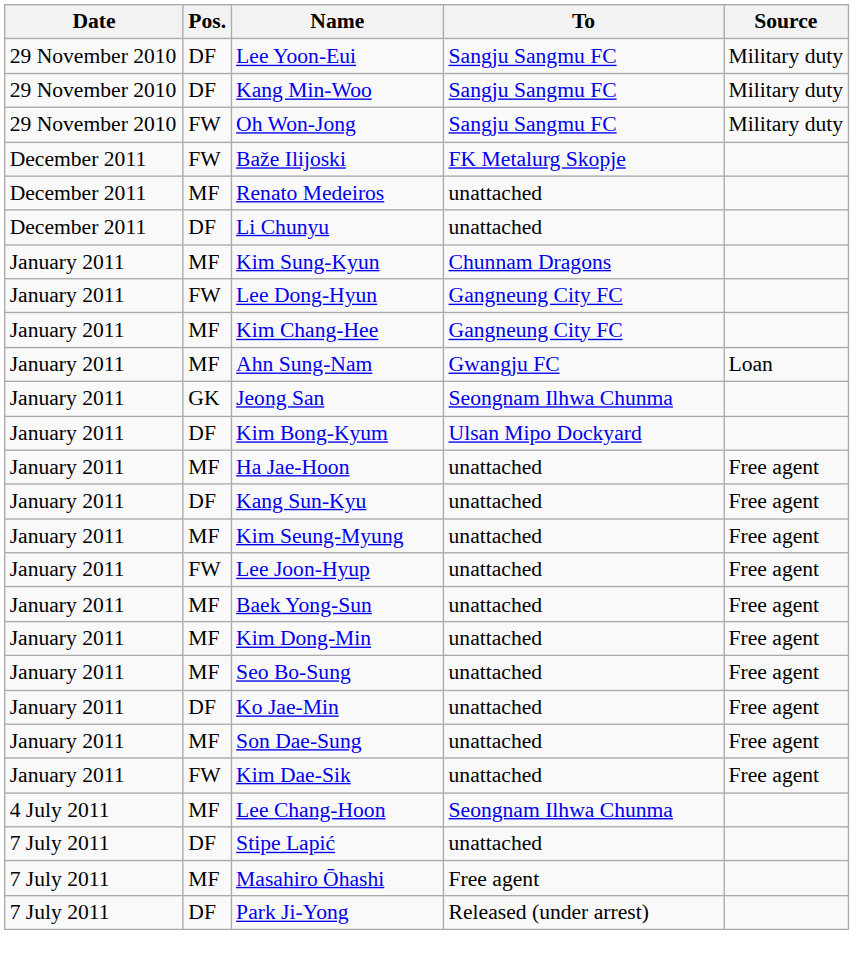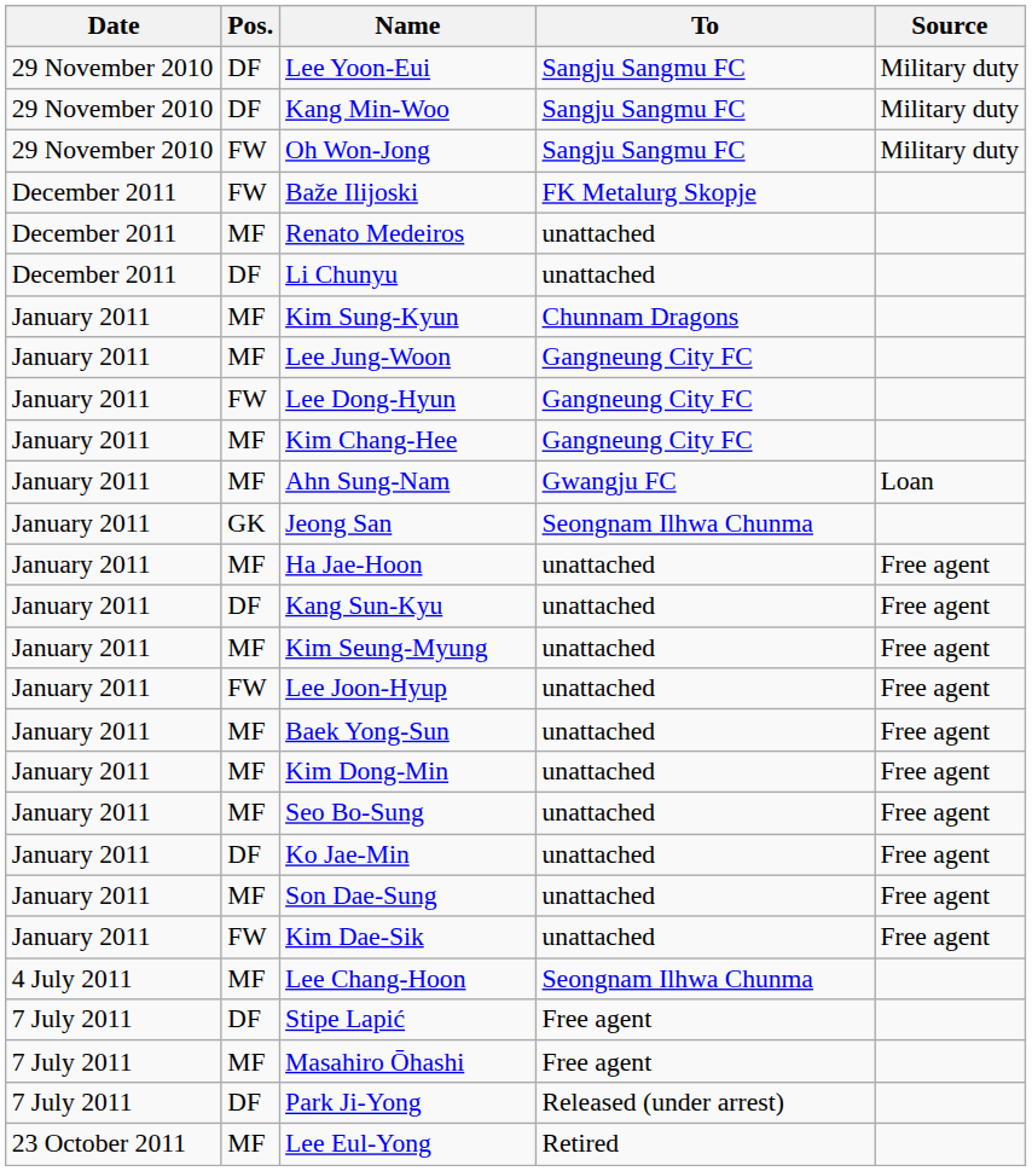 <table class="wikitable">
 <tr>
 <th width="125">Date</th>
 <th>Pos.</th>
 <th width="150">Name</th>
 <th width="200">To</th>
 <th>Source</th>
 </tr>
 <tr>
 <td>29 November 2010</td>
 <td>DF</td>
 <td> <a href='#'>Lee Yoon-Eui</a></td>
 <td> <a href='#'>Sangju Sangmu FC</a></td>
 <td>Military duty</td>
 </tr>
 <tr>
 <td>29 November 2010</td>
 <td>DF</td>
 <td> <a href='#'>Kang Min-Woo</a></td>
 <td> <a href='#'>Sangju Sangmu FC</a></td>
 <td>Military duty</td>
 </tr>
 <tr>
 <td>29 November 2010</td>
 <td>FW</td>
 <td> <a href='#'>Oh Won-Jong</a></td>
 <td> <a href='#'>Sangju Sangmu FC</a></td>
 <td>Military duty</td>
 </tr>
 <tr>
 <td>December 2011</td>
 <td>FW</td>
 <td> <a href='#'>Baže Ilijoski</a></td>
 <td> <a href='#'>FK Metalurg Skopje</a></td>
 <td></td>
 </tr>
 <tr>
 <td>December 2011</td>
 <td>MF</td>
 <td> <a href='#'>Renato Medeiros</a></td>
 <td>unattached</td>
 <td></td>
 </tr>
 <tr>
 <td>December 2011</td>
 <td>DF</td>
 <td> <a href='#'>Li Chunyu</a></td>
 <td>unattached</td>
 <td></td>
 </tr>
 <tr>
 <td>January 2011</td>
 <td>MF</td>
 <td> <a href='#'>Kim Sung-Kyun</a></td>
 <td> <a href='#'>Chunnam Dragons</a></td>
 <td></td>
 </tr>
 <tr>
 <td>January 2011</td>
+<td>MF</td>
+<td> <a href='#'>Lee Jung-Woon</a></td>
+<td> <a href='#'>Gangneung City FC</a></td>
+<td></td>
+</tr>
+<tr>
+<td>January 2011</td>
 <td>FW</td>
 <td> <a href='#'>Lee Dong-Hyun</a></td>
 <td> <a href='#'>Gangneung City FC</a></td>
 <td></td>
 </tr>
 <tr>
 <td>January 2011</td>
 <td>MF</td>
 <td> <a href='#'>Kim Chang-Hee</a></td>
 <td> <a href='#'>Gangneung City FC</a></td>
 <td></td>
 </tr>
 <tr>
 <td>January 2011</td>
 <td>MF</td>
 <td> <a href='#'>Ahn Sung-Nam</a></td>
 <td> <a href='#'>Gwangju FC</a></td>
 <td>Loan</td>
 </tr>
 <tr>
 <td>January 2011</td>
 <td>GK</td>
 <td> <a href='#'>Jeong San</a></td>
 <td> <a href='#'>Seongnam Ilhwa Chunma</a></td>
-<td></td>
-</tr>
-<tr>
-<td>January 2011</td>
-<td>DF</td>
-<td> <a href='#'>Kim Bong-Kyum</a></td>
-<td> <a href='#'>Ulsan Mipo Dockyard</a></td>
 <td></td>
 </tr>
 <tr>
 <td>January 2011</td>
 <td>MF</td>
 <td> <a href='#'>Ha Jae-Hoon</a></td>
 <td>unattached</td>
 <td>Free agent</td>
 </tr>
 <tr>
 <td>January 2011</td>
 <td>DF</td>
 <td> <a href='#'>Kang Sun-Kyu</a></td>
 <td>unattached</td>
 <td>Free agent</td>
 </tr>
 <tr>
 <td>January 2011</td>
 <td>MF</td>
 <td> <a href='#'>Kim Seung-Myung</a></td>
 <td>unattached</td>
 <td>Free agent</td>
 </tr>
 <tr>
 <td>January 2011</td>
 <td>FW</td>
 <td> <a href='#'>Lee Joon-Hyup</a></td>
 <td>unattached</td>
 <td>Free agent</td>
 </tr>
 <tr>
 <td>January 2011</td>
 <td>MF</td>
 <td> <a href='#'>Baek Yong-Sun</a></td>
 <td>unattached</td>
 <td>Free agent</td>
 </tr>
 <tr>
 <td>January 2011</td>
 <td>MF</td>
 <td> <a href='#'>Kim Dong-Min</a></td>
 <td>unattached</td>
 <td>Free agent</td>
 </tr>
 <tr>
 <td>January 2011</td>
 <td>MF</td>
 <td> <a href='#'>Seo Bo-Sung</a></td>
 <td>unattached</td>
 <td>Free agent</td>
 </tr>
 <tr>
 <td>January 2011</td>
 <td>DF</td>
 <td> <a href='#'>Ko Jae-Min</a></td>
 <td>unattached</td>
 <td>Free agent</td>
 </tr>
 <tr>
 <td>January 2011</td>
 <td>MF</td>
 <td> <a href='#'>Son Dae-Sung</a></td>
 <td>unattached</td>
 <td>Free agent</td>
 </tr>
 <tr>
 <td>January 2011</td>
 <td>FW</td>
 <td> <a href='#'>Kim Dae-Sik</a></td>
 <td>unattached</td>
 <td>Free agent</td>
 </tr>
 <tr>
 <td>4 July 2011</td>
 <td>MF</td>
 <td> <a href='#'>Lee Chang-Hoon</a></td>
 <td> <a href='#'>Seongnam Ilhwa Chunma</a></td>
 <td></td>
 </tr>
 <tr>
 <td>7 July 2011</td>
 <td>DF</td>
 <td> <a href='#'>Stipe Lapić</a></td>
-<td>unattached</td>
+<td>Free agent</td>
 <td></td>
 </tr>
 <tr>
 <td>7 July 2011</td>
 <td>MF</td>
 <td> <a href='#'>Masahiro Ōhashi</a></td>
 <td>Free agent</td>
 <td></td>
 </tr>
 <tr>
 <td>7 July 2011</td>
 <td>DF</td>
 <td> <a href='#'>Park Ji-Yong</a></td>
 <td>Released (under arrest)</td>
 <td></td>
 </tr>
+<tr>
+<td>23 October 2011</td>
+<td>MF</td>
+<td> <a href='#'>Lee Eul-Yong</a></td>
+<td>Retired</td>
+<td></td>
+</tr>
 </table>
